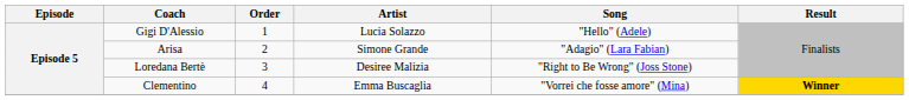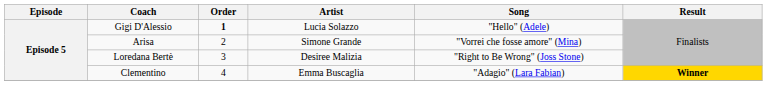 <table class="wikitable" style="text-align: center; width:100%">
 <tr>
 <th style="width:06%">Episode</th>
 <th style="width:08%">Coach</th>
 <th style="width:03%">Order</th>
 <th style="width:12%">Artist</th>
 <th style="width:15%">Song</th>
 <th style="width:10%">Result</th>
 </tr>
 <tr>
 <th rowspan="4">Episode 5<br></th>
 <td>Gigi D'Alessio</td>
-<td>1</td>
+<td><strong>1</strong></td>
 <td>Lucia Solazzo</td>
 <td>"Hello" (<a href='#'>Adele</a>)</td>
 <td rowspan="3" style="background:silver">Finalists</td>
 </tr>
 <tr>
 <td>Arisa</td>
 <td>2</td>
 <td>Simone Grande</td>
-<td>"Adagio" (<a href='#'>Lara Fabian</a>)</td>
+<td>"Vorrei che fosse amore" (<a href='#'>Mina</a>)</td>
 </tr>
 <tr>
 <td>Loredana Bertè</td>
 <td>3</td>
 <td>Desiree Malizia</td>
 <td>"Right to Be Wrong" (<a href='#'>Joss Stone</a>)</td>
 </tr>
 <tr>
 <td>Clementino</td>
 <td>4</td>
 <td>Emma Buscaglia</td>
-<td>"Vorrei che fosse amore" (<a href='#'>Mina</a>)</td>
+<td>"Adagio" (<a href='#'>Lara Fabian</a>)</td>
 <td style="background:gold"><strong>Winner</strong></td>
 </tr>
 <tr>
 </tr>
 </table>
